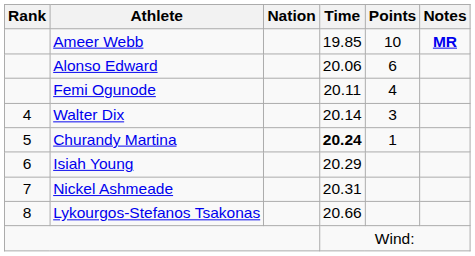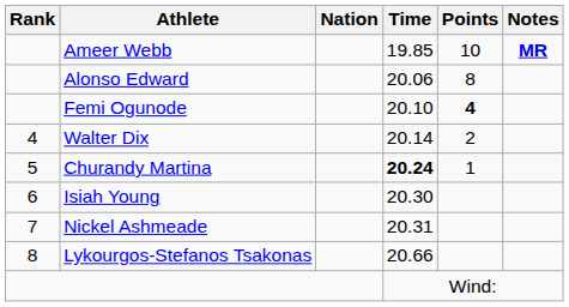 <table class="wikitable mw-datatable sortable" style="text-align:center;">
 <tr>
 <th>Rank</th>
 <th>Athlete</th>
 <th>Nation</th>
 <th>Time</th>
 <th>Points</th>
 <th>Notes</th>
 </tr>
 <tr>
 <td></td>
 <td align=left><a href='#'>Ameer Webb</a></td>
 <td align=left></td>
 <td>19.85</td>
 <td>10</td>
 <td><strong><a href='#'>MR</a></strong></td>
 </tr>
 <tr>
 <td></td>
 <td align=left><a href='#'>Alonso Edward</a></td>
 <td align=left></td>
 <td>20.06</td>
-<td>6</td>
+<td>8</td>
 <td></td>
 </tr>
 <tr>
 <td></td>
 <td align=left><a href='#'>Femi Ogunode</a></td>
 <td align=left></td>
-<td>20.11</td>
-<td>4</td>
+<td>20.10</td>
+<td><strong>4</strong></td>
 <td></td>
 </tr>
 <tr>
 <td>4</td>
 <td align=left><a href='#'>Walter Dix</a></td>
 <td align=left></td>
 <td>20.14</td>
-<td>3</td>
+<td>2</td>
 <td></td>
 </tr>
 <tr>
 <td>5</td>
 <td align=left><a href='#'>Churandy Martina</a></td>
 <td align=left></td>
 <td><strong>20.24</strong></td>
 <td>1</td>
 <td></td>
 </tr>
 <tr>
 <td>6</td>
 <td align=left><a href='#'>Isiah Young</a></td>
 <td align=left></td>
-<td>20.29</td>
+<td>20.30</td>
 <td></td>
 <td></td>
 </tr>
 <tr>
 <td>7</td>
 <td align=left><a href='#'>Nickel Ashmeade</a></td>
 <td align=left></td>
 <td>20.31</td>
 <td></td>
 <td></td>
 </tr>
 <tr>
 <td>8</td>
 <td align=left><a href='#'>Lykourgos-Stefanos Tsakonas</a></td>
 <td align=left></td>
 <td>20.66</td>
 <td></td>
 <td></td>
 </tr>
 <tr class="sortbottom">
 <td colspan=3></td>
 <td colspan=3>Wind: </td>
 </tr>
 </table>
